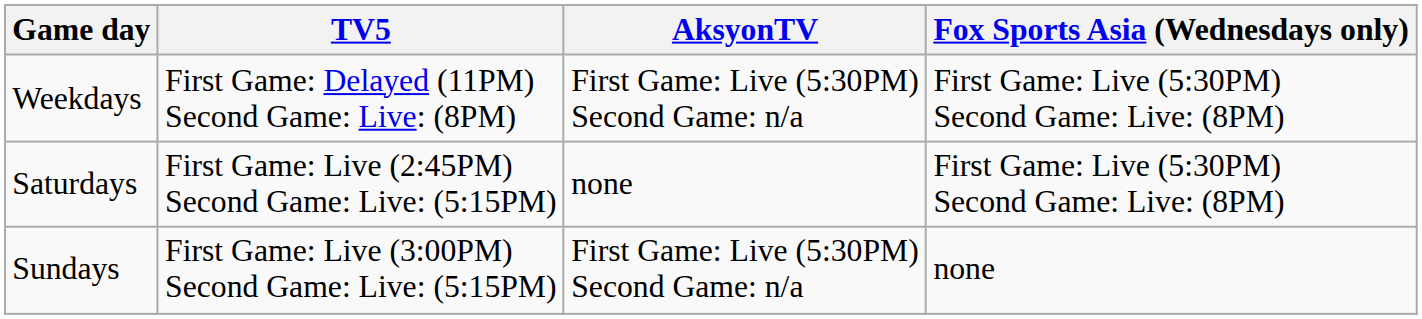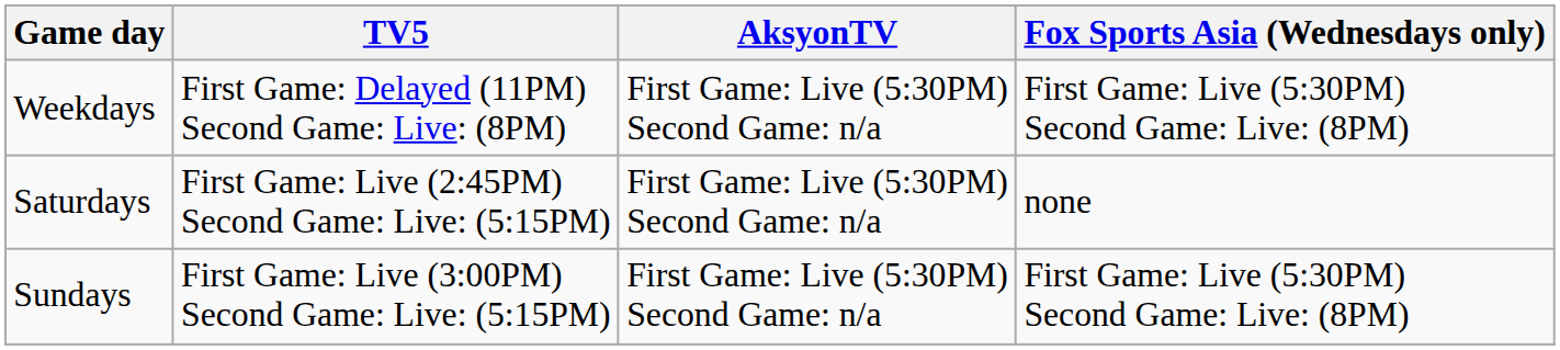 <table class="wikitable">
 <tr>
 <th>Game day</th>
 <th><a href='#'>TV5</a></th>
 <th><a href='#'>AksyonTV</a></th>
 <th><a href='#'>Fox Sports Asia</a> (Wednesdays only)</th>
 </tr>
 <tr>
 <td>Weekdays</td>
 <td>First Game: <a href='#'>Delayed</a> (11PM) <br> Second Game: <a href='#'>Live</a>: (8PM)</td>
 <td>First Game: Live (5:30PM) <br> Second Game: n/a</td>
 <td>First Game: Live (5:30PM) <br> Second Game: Live: (8PM)</td>
 </tr>
 <tr>
 <td>Saturdays</td>
 <td>First Game: Live (2:45PM) <br> Second Game: Live: (5:15PM)</td>
+<td>First Game: Live (5:30PM) <br> Second Game: n/a</td>
 <td>none</td>
-<td>First Game: Live (5:30PM) <br> Second Game: Live: (8PM)</td>
 </tr>
 <tr>
 <td>Sundays</td>
 <td>First Game: Live (3:00PM) <br> Second Game: Live: (5:15PM)</td>
 <td>First Game: Live (5:30PM) <br> Second Game: n/a</td>
-<td>none</td>
+<td>First Game: Live (5:30PM) <br> Second Game: Live: (8PM)</td>
 </tr>
 </table>
